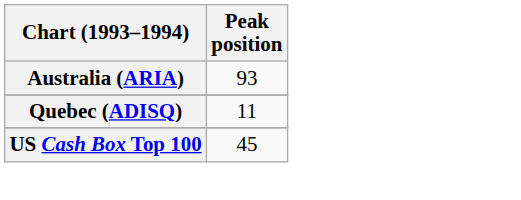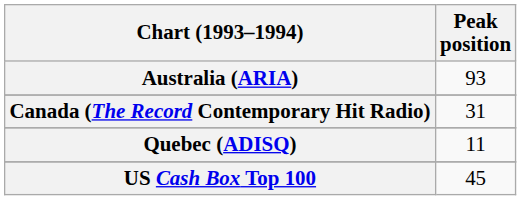 <table class="wikitable sortable plainrowheaders" style="text-align:center">
 <tr>
 <th scope="col">Chart (1993–1994)</th>
 <th scope="col">Peak<br>position</th>
 </tr>
 <tr>
 <th scope="row">Australia (<a href='#'>ARIA</a>)</th>
 <td>93</td>
 </tr>
 <tr>
 </tr>
 <tr>
+</tr>
+<tr>
+<th scope="row">Canada (<em><a href='#'>The Record</a></em> Contemporary Hit Radio)</th>
+<td>31</td>
 </tr>
 <tr>
 </tr>
 <tr>
 </tr>
 <tr>
 <th scope="row">Quebec (<a href='#'>ADISQ</a>)</th>
 <td>11</td>
 </tr>
 <tr>
 </tr>
 <tr>
 </tr>
 <tr>
 <th scope="row">US <a href='#'><em>Cash Box</em> Top 100</a></th>
 <td>45</td>
 </tr>
 </table>
